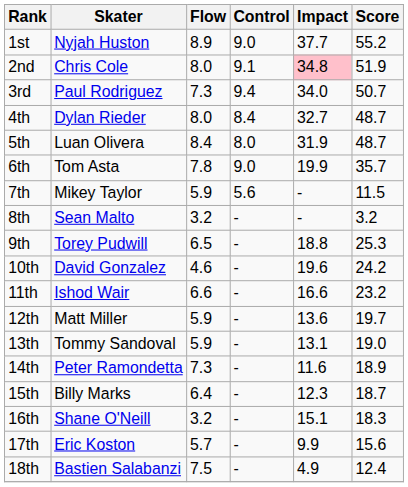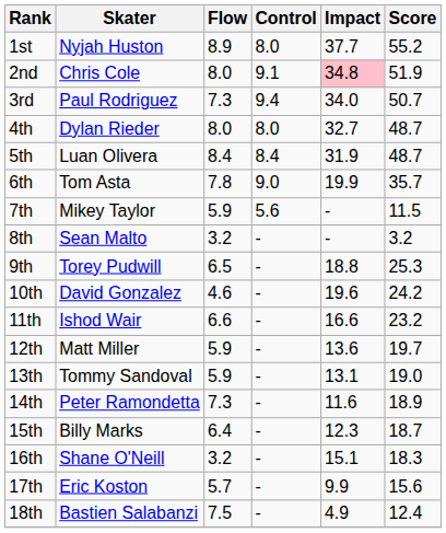 <table class="wikitable">
 <tr>
 <th>Rank</th>
 <th>Skater</th>
 <th>Flow</th>
 <th>Control</th>
 <th>Impact</th>
 <th>Score</th>
 </tr>
 <tr>
 <td>1st</td>
 <td><a href='#'>Nyjah Huston</a></td>
 <td>8.9</td>
-<td>9.0</td>
+<td>8.0</td>
 <td>37.7</td>
 <td>55.2</td>
 </tr>
 <tr>
 <td>2nd</td>
 <td><a href='#'>Chris Cole</a></td>
 <td>8.0</td>
 <td>9.1</td>
 <td style="background: pink;">34.8</td>
 <td>51.9</td>
 </tr>
 <tr>
 <td>3rd</td>
 <td><a href='#'>Paul Rodriguez</a></td>
 <td>7.3</td>
 <td>9.4</td>
 <td>34.0</td>
 <td>50.7</td>
 </tr>
 <tr>
 <td>4th</td>
 <td><a href='#'>Dylan Rieder</a></td>
 <td>8.0</td>
-<td>8.4</td>
+<td>8.0</td>
 <td>32.7</td>
 <td>48.7</td>
 </tr>
 <tr>
 <td>5th</td>
 <td>Luan Olivera</td>
 <td>8.4</td>
-<td>8.0</td>
+<td>8.4</td>
 <td>31.9</td>
 <td>48.7</td>
 </tr>
 <tr>
 <td>6th</td>
 <td>Tom Asta</td>
 <td>7.8</td>
 <td>9.0</td>
 <td>19.9</td>
 <td>35.7</td>
 </tr>
 <tr>
 <td>7th</td>
 <td>Mikey Taylor</td>
 <td>5.9</td>
 <td>5.6</td>
 <td>-</td>
 <td>11.5</td>
 </tr>
 <tr>
 <td>8th</td>
 <td><a href='#'>Sean Malto</a></td>
 <td>3.2</td>
 <td>-</td>
 <td>-</td>
 <td>3.2</td>
 </tr>
 <tr>
 <td>9th</td>
 <td><a href='#'>Torey Pudwill</a></td>
 <td>6.5</td>
 <td>-</td>
 <td>18.8</td>
 <td>25.3</td>
 </tr>
 <tr>
 <td>10th</td>
 <td><a href='#'>David Gonzalez</a></td>
 <td>4.6</td>
 <td>-</td>
 <td>19.6</td>
 <td>24.2</td>
 </tr>
 <tr>
 <td>11th</td>
 <td><a href='#'>Ishod Wair</a></td>
 <td>6.6</td>
 <td>-</td>
 <td>16.6</td>
 <td>23.2</td>
 </tr>
 <tr>
 <td>12th</td>
 <td>Matt Miller</td>
 <td>5.9</td>
 <td>-</td>
 <td>13.6</td>
 <td>19.7</td>
 </tr>
 <tr>
 <td>13th</td>
 <td>Tommy Sandoval</td>
 <td>5.9</td>
 <td>-</td>
 <td>13.1</td>
 <td>19.0</td>
 </tr>
 <tr>
 <td>14th</td>
 <td><a href='#'>Peter Ramondetta</a></td>
 <td>7.3</td>
 <td>-</td>
 <td>11.6</td>
 <td>18.9</td>
 </tr>
 <tr>
 <td>15th</td>
 <td>Billy Marks</td>
 <td>6.4</td>
 <td>-</td>
 <td>12.3</td>
 <td>18.7</td>
 </tr>
 <tr>
 <td>16th</td>
 <td><a href='#'>Shane O'Neill</a></td>
 <td>3.2</td>
 <td>-</td>
 <td>15.1</td>
 <td>18.3</td>
 </tr>
 <tr>
 <td>17th</td>
 <td><a href='#'>Eric Koston</a></td>
 <td>5.7</td>
 <td>-</td>
 <td>9.9</td>
 <td>15.6</td>
 </tr>
 <tr>
 <td>18th</td>
 <td><a href='#'>Bastien Salabanzi</a></td>
 <td>7.5</td>
 <td>-</td>
 <td>4.9</td>
 <td>12.4</td>
 </tr>
 <tr>
 </tr>
 </table>
